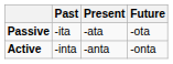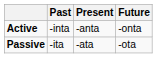 <table class="wikitable">
 <tr>
 <th></th>
 <th>Past</th>
 <th>Present</th>
 <th>Future</th>
 </tr>
 <tr>
+<td><strong>Active</strong></td>
+<td>-inta</td>
+<td>-anta</td>
+<td>-onta</td>
+</tr>
+<tr>
 <td><strong>Passive</strong></td>
 <td>-ita</td>
 <td>-ata</td>
 <td>-ota</td>
 </tr>
-<tr>
-<td><strong>Active</strong></td>
-<td>-inta</td>
-<td>-anta</td>
-<td>-onta</td>
-</tr>
 </table>
